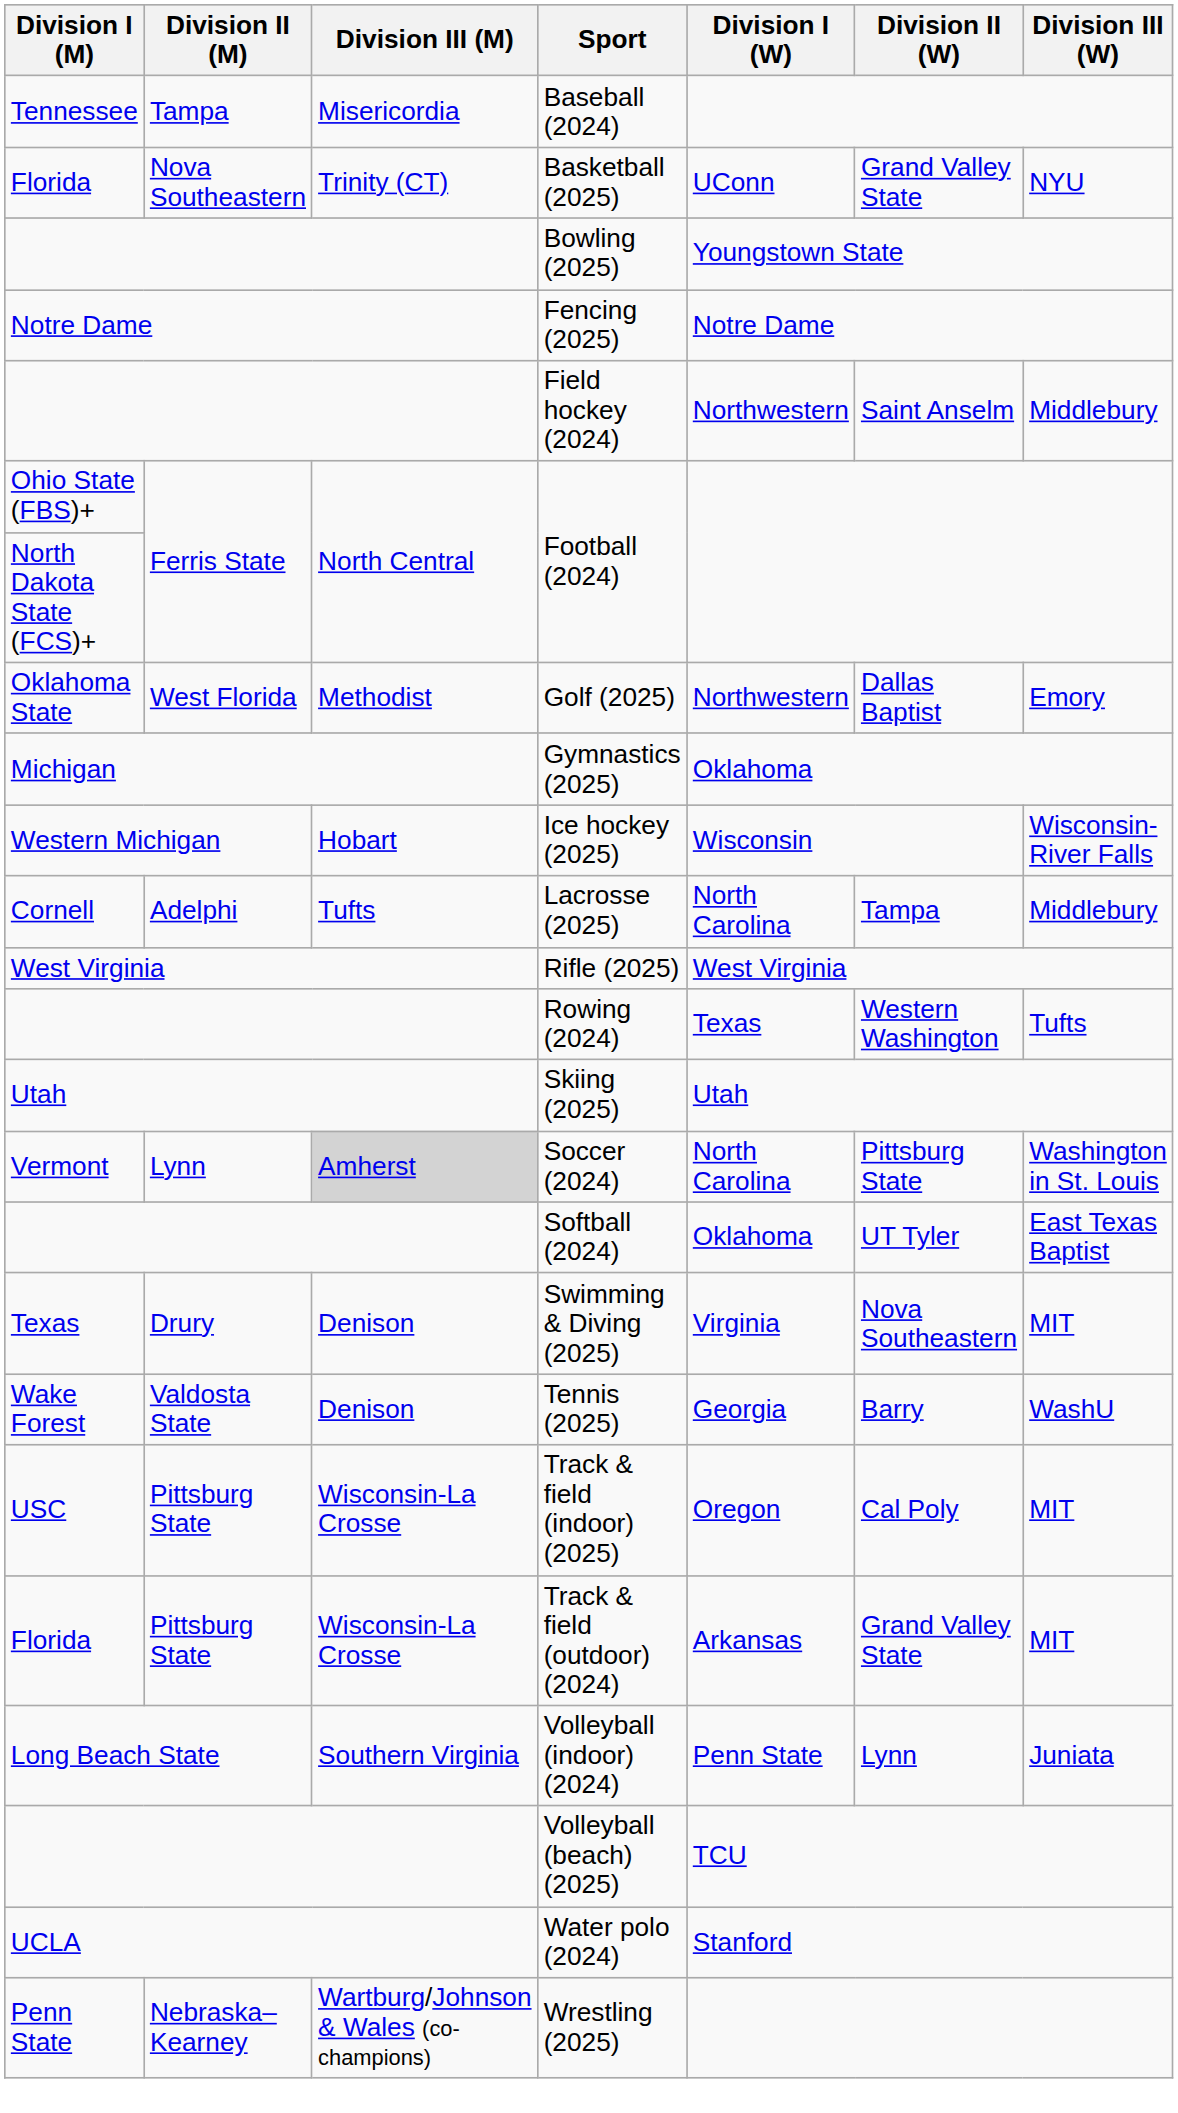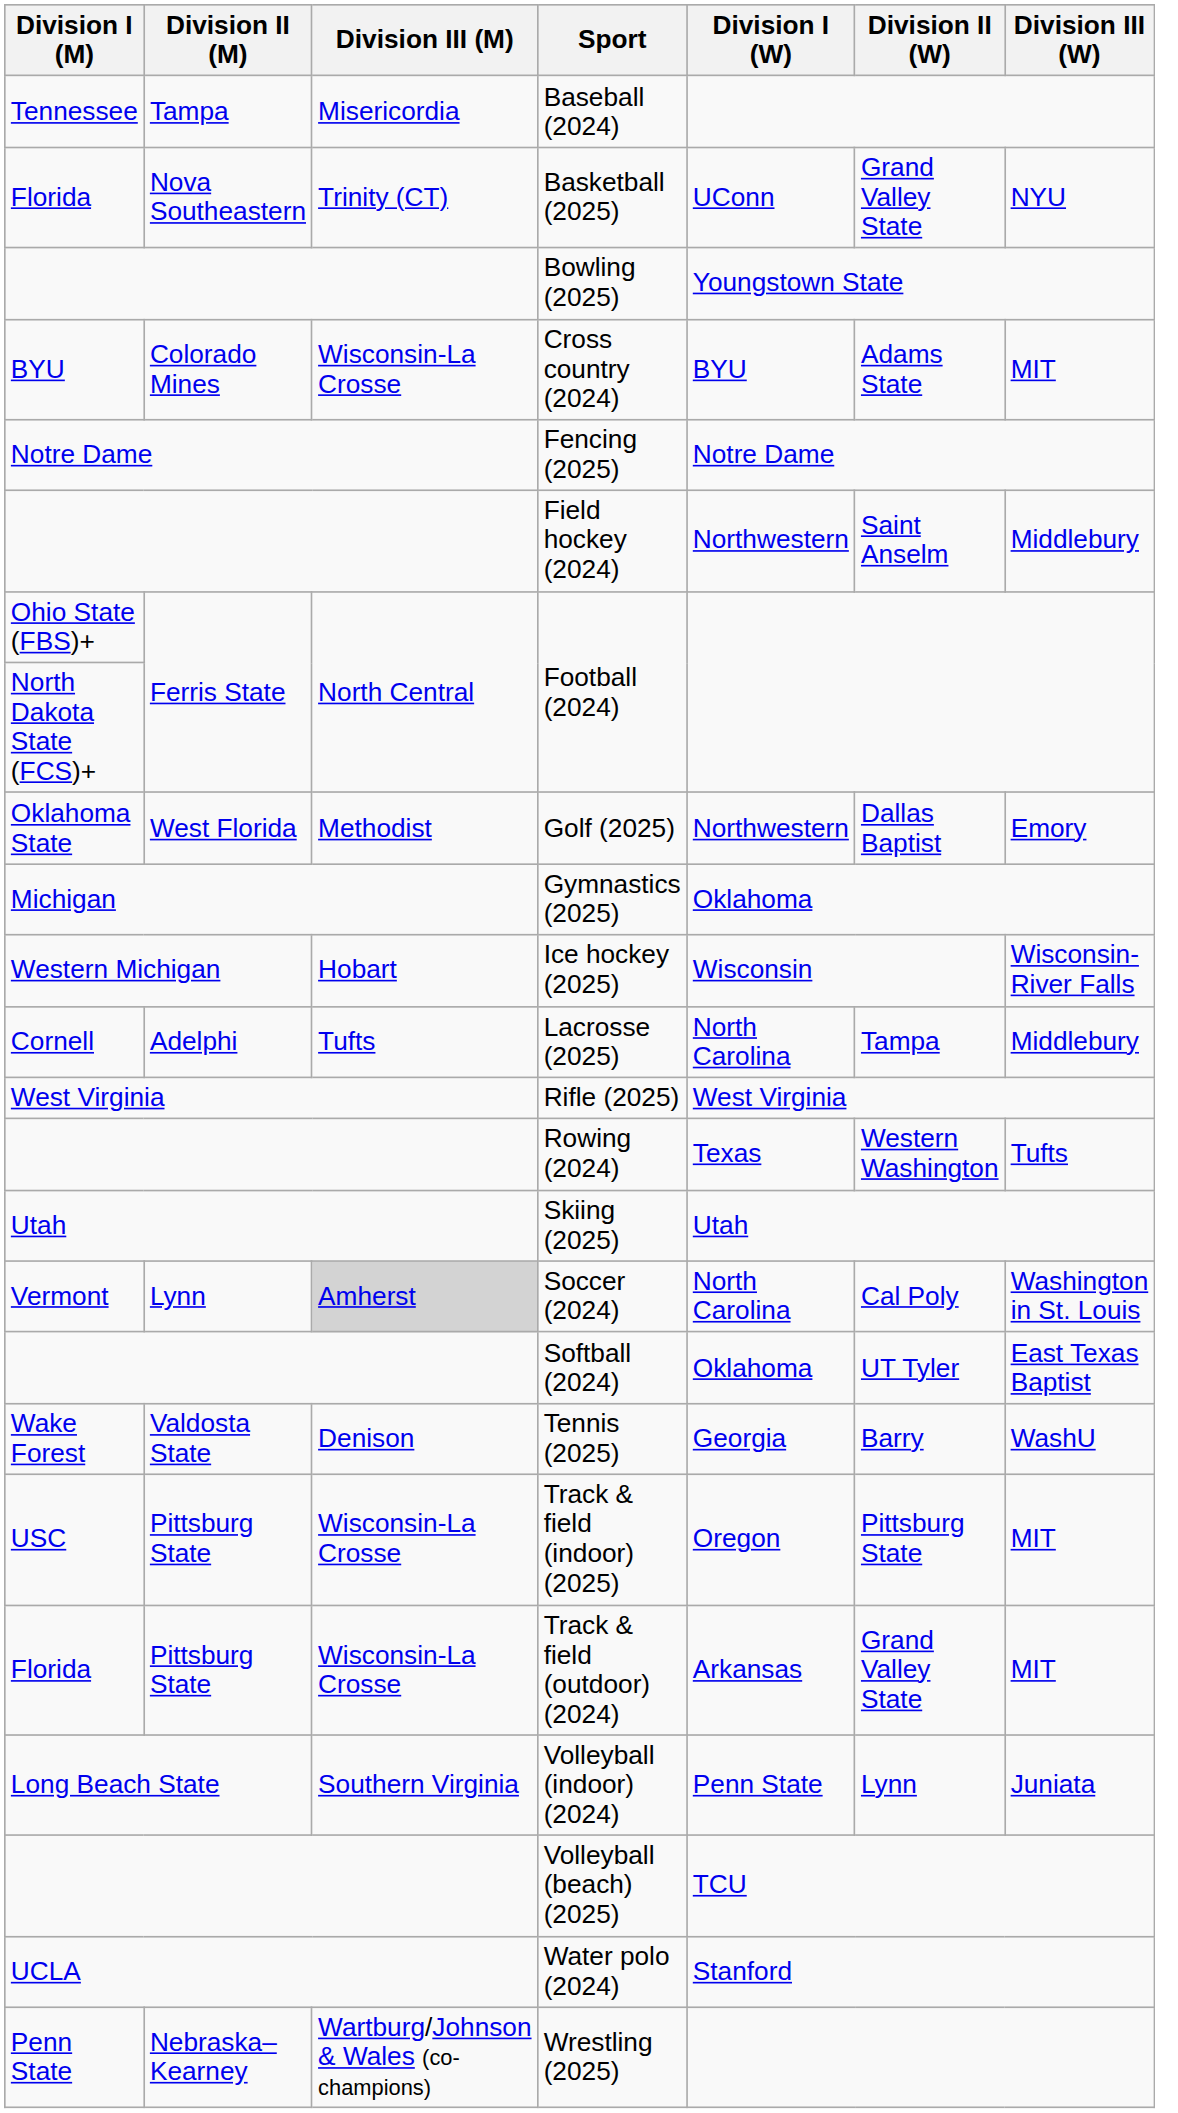 <table class="wikitable">
 <tr>
 <th>Division I (M)</th>
 <th>Division II (M)</th>
 <th>Division III (M)</th>
 <th>Sport</th>
 <th>Division I (W)</th>
 <th>Division II (W)</th>
 <th>Division III (W)</th>
 </tr>
 <tr>
 <td><a href='#'>Tennessee</a></td>
 <td><a href='#'>Tampa</a></td>
 <td><a href='#'>Misericordia</a></td>
 <td>Baseball (2024)</td>
 <td colspan="3"></td>
 </tr>
 <tr>
 <td><a href='#'>Florida</a></td>
 <td><a href='#'>Nova Southeastern</a></td>
 <td><a href='#'>Trinity (CT)</a></td>
 <td>Basketball (2025)</td>
 <td><a href='#'>UConn</a></td>
 <td><a href='#'>Grand Valley State</a></td>
 <td><a href='#'>NYU</a></td>
 </tr>
 <tr>
 <td colspan="3"></td>
 <td>Bowling (2025)</td>
 <td colspan="3"><a href='#'>Youngstown State</a></td>
+</tr>
+<tr>
+<td><a href='#'>BYU</a></td>
+<td><a href='#'>Colorado Mines</a></td>
+<td><a href='#'>Wisconsin-La Crosse</a></td>
+<td>Cross country (2024)</td>
+<td><a href='#'>BYU</a></td>
+<td><a href='#'>Adams State</a></td>
+<td><a href='#'>MIT</a></td>
 </tr>
 <tr>
 <td colspan="3"><a href='#'>Notre Dame</a></td>
 <td>Fencing (2025)</td>
 <td colspan="3"><a href='#'>Notre Dame</a></td>
 </tr>
 <tr>
 <td colspan="3"></td>
 <td>Field hockey (2024)</td>
 <td><a href='#'>Northwestern</a></td>
 <td><a href='#'>Saint Anselm</a></td>
 <td><a href='#'>Middlebury</a></td>
 </tr>
 <tr>
 <td><a href='#'>Ohio State</a> (<a href='#'>FBS</a>)+</td>
 <td rowspan="2"><a href='#'>Ferris State</a></td>
 <td rowspan="2"><a href='#'>North Central</a></td>
 <td rowspan="2">Football (2024)</td>
 <td colspan="3" rowspan="2"></td>
 </tr>
 <tr>
 <td><a href='#'>North Dakota State</a> (<a href='#'>FCS</a>)+</td>
 </tr>
 <tr>
 <td><a href='#'>Oklahoma State</a></td>
 <td><a href='#'>West Florida</a></td>
 <td><a href='#'>Methodist</a></td>
 <td>Golf (2025)</td>
 <td><a href='#'>Northwestern</a></td>
 <td><a href='#'>Dallas Baptist</a></td>
 <td><a href='#'>Emory</a></td>
 </tr>
 <tr>
 <td colspan="3"><a href='#'>Michigan</a></td>
 <td>Gymnastics (2025)</td>
 <td colspan="3"><a href='#'>Oklahoma</a></td>
 </tr>
 <tr>
 <td colspan="2"><a href='#'>Western Michigan</a></td>
 <td><a href='#'>Hobart</a></td>
 <td>Ice hockey (2025)</td>
 <td colspan="2"><a href='#'>Wisconsin</a></td>
 <td><a href='#'>Wisconsin-River Falls</a></td>
 </tr>
 <tr>
 <td><a href='#'>Cornell</a></td>
 <td><a href='#'>Adelphi</a></td>
 <td><a href='#'>Tufts</a></td>
 <td>Lacrosse (2025)</td>
 <td><a href='#'>North Carolina</a></td>
 <td><a href='#'>Tampa</a></td>
 <td><a href='#'>Middlebury</a></td>
 </tr>
 <tr>
 <td colspan="3"><a href='#'>West Virginia</a></td>
 <td>Rifle (2025)</td>
 <td colspan="3"><a href='#'>West Virginia</a></td>
 </tr>
 <tr>
 <td colspan="3"></td>
 <td>Rowing (2024)</td>
 <td><a href='#'>Texas</a></td>
 <td><a href='#'>Western Washington</a></td>
 <td><a href='#'>Tufts</a></td>
 </tr>
 <tr>
 <td colspan="3"><a href='#'>Utah</a></td>
 <td>Skiing (2025)</td>
 <td colspan="3"><a href='#'>Utah</a></td>
 </tr>
 <tr>
 <td><a href='#'>Vermont</a></td>
 <td><a href='#'>Lynn</a></td>
 <td style="background: lightgrey;"><a href='#'>Amherst</a></td>
 <td>Soccer (2024)</td>
 <td><a href='#'>North Carolina</a></td>
-<td><a href='#'>Pittsburg State</a></td>
+<td><a href='#'>Cal Poly</a></td>
 <td><a href='#'>Washington in St. Louis</a></td>
 </tr>
 <tr>
 <td colspan="3"></td>
 <td>Softball (2024)</td>
 <td><a href='#'>Oklahoma</a></td>
 <td><a href='#'>UT Tyler</a></td>
 <td><a href='#'>East Texas Baptist</a></td>
-</tr>
-<tr>
-<td><a href='#'>Texas</a></td>
-<td><a href='#'>Drury</a></td>
-<td><a href='#'>Denison</a></td>
-<td>Swimming & Diving (2025)</td>
-<td><a href='#'>Virginia</a></td>
-<td><a href='#'>Nova Southeastern</a></td>
-<td><a href='#'>MIT</a></td>
 </tr>
 <tr>
 <td><a href='#'>Wake Forest</a></td>
 <td><a href='#'>Valdosta State</a></td>
 <td><a href='#'>Denison</a></td>
 <td>Tennis (2025)</td>
 <td><a href='#'>Georgia</a></td>
 <td><a href='#'>Barry</a></td>
 <td><a href='#'>WashU</a></td>
 </tr>
 <tr>
 <td><a href='#'>USC</a></td>
 <td><a href='#'>Pittsburg State</a></td>
 <td><a href='#'>Wisconsin-La Crosse</a></td>
 <td>Track & field (indoor) (2025)</td>
 <td><a href='#'>Oregon</a></td>
-<td><a href='#'>Cal Poly</a></td>
+<td><a href='#'>Pittsburg State</a></td>
 <td><a href='#'>MIT</a></td>
 </tr>
 <tr>
 <td><a href='#'>Florida</a></td>
 <td><a href='#'>Pittsburg State</a></td>
 <td><a href='#'>Wisconsin-La Crosse</a></td>
 <td>Track & field (outdoor) (2024)</td>
 <td><a href='#'>Arkansas</a></td>
 <td><a href='#'>Grand Valley State</a></td>
 <td><a href='#'>MIT</a></td>
 </tr>
 <tr>
 <td colspan="2"><a href='#'>Long Beach State</a></td>
 <td><a href='#'>Southern Virginia</a></td>
 <td>Volleyball (indoor) (2024)</td>
 <td><a href='#'>Penn State</a></td>
 <td><a href='#'>Lynn</a></td>
 <td><a href='#'>Juniata</a></td>
 </tr>
 <tr>
 <td colspan="3"></td>
 <td>Volleyball (beach) (2025)</td>
 <td colspan="3"><a href='#'>TCU</a></td>
 </tr>
 <tr>
 <td colspan="3"><a href='#'>UCLA</a></td>
 <td>Water polo (2024)</td>
 <td colspan="3"><a href='#'>Stanford</a></td>
 </tr>
 <tr>
 <td><a href='#'>Penn State</a></td>
 <td><a href='#'>Nebraska–Kearney</a></td>
 <td><a href='#'>Wartburg</a>/<a href='#'>Johnson & Wales</a> <small>(co-champions)</small></td>
 <td>Wrestling (2025)</td>
 <td colspan="3"></td>
 </tr>
 </table>
